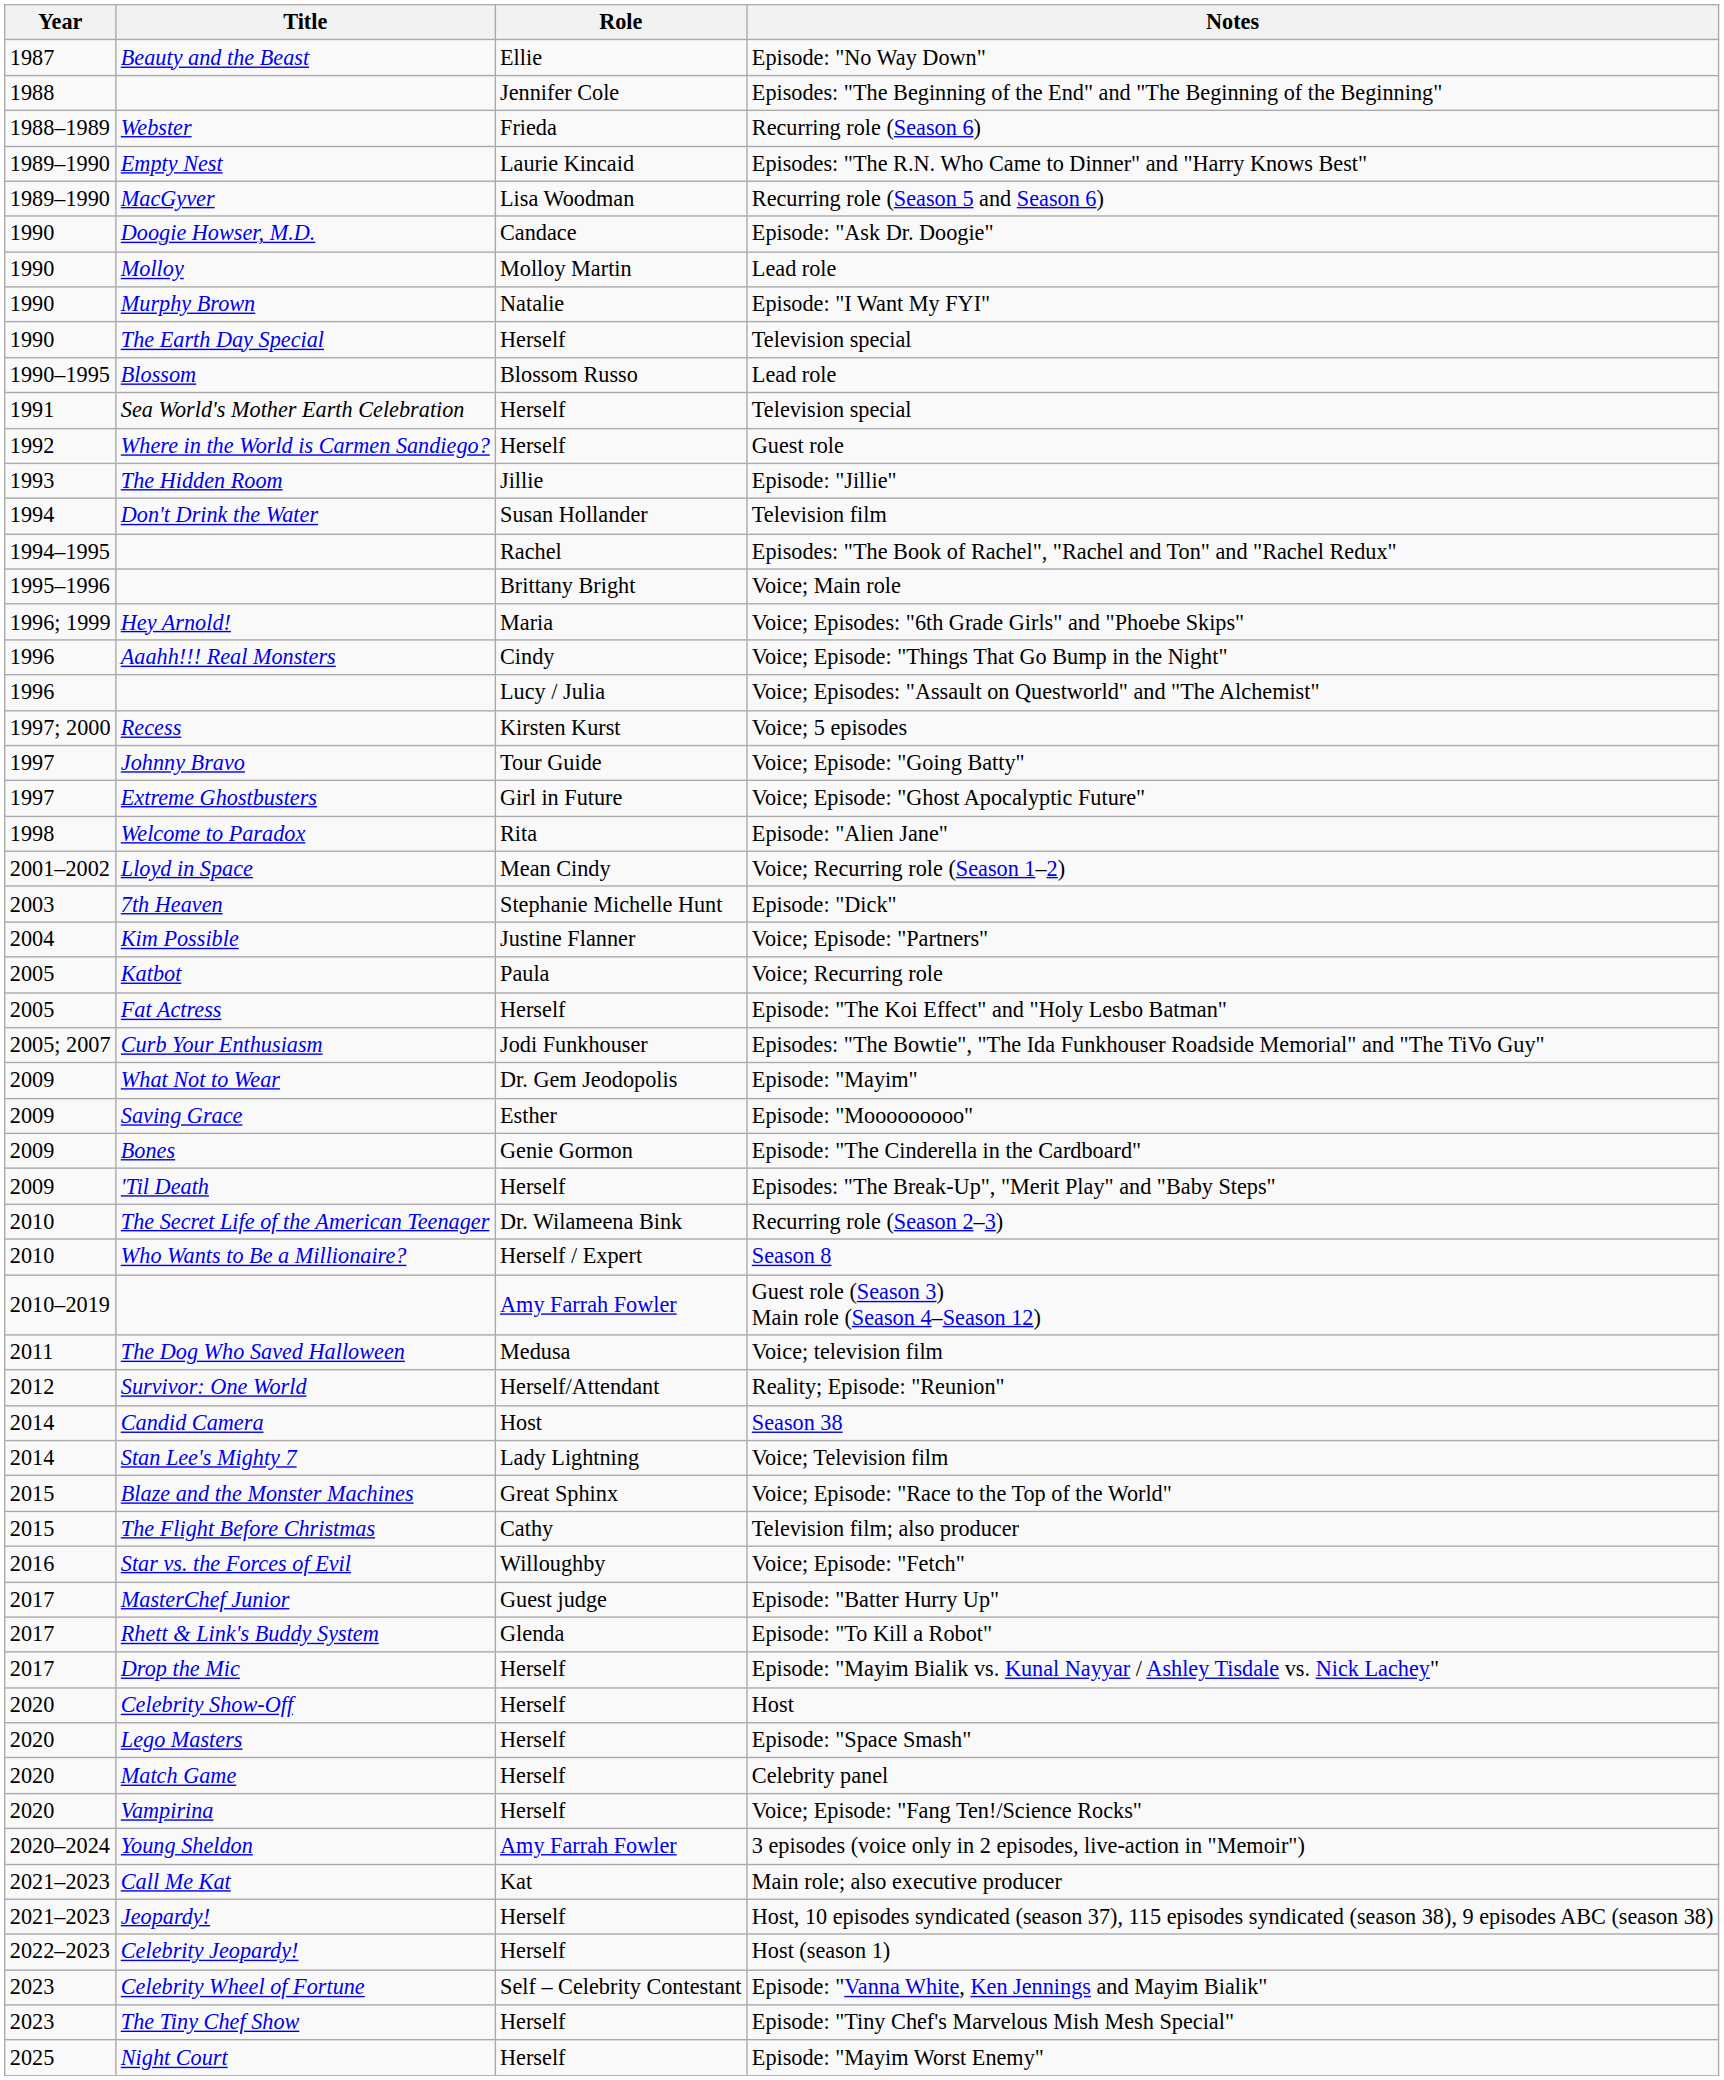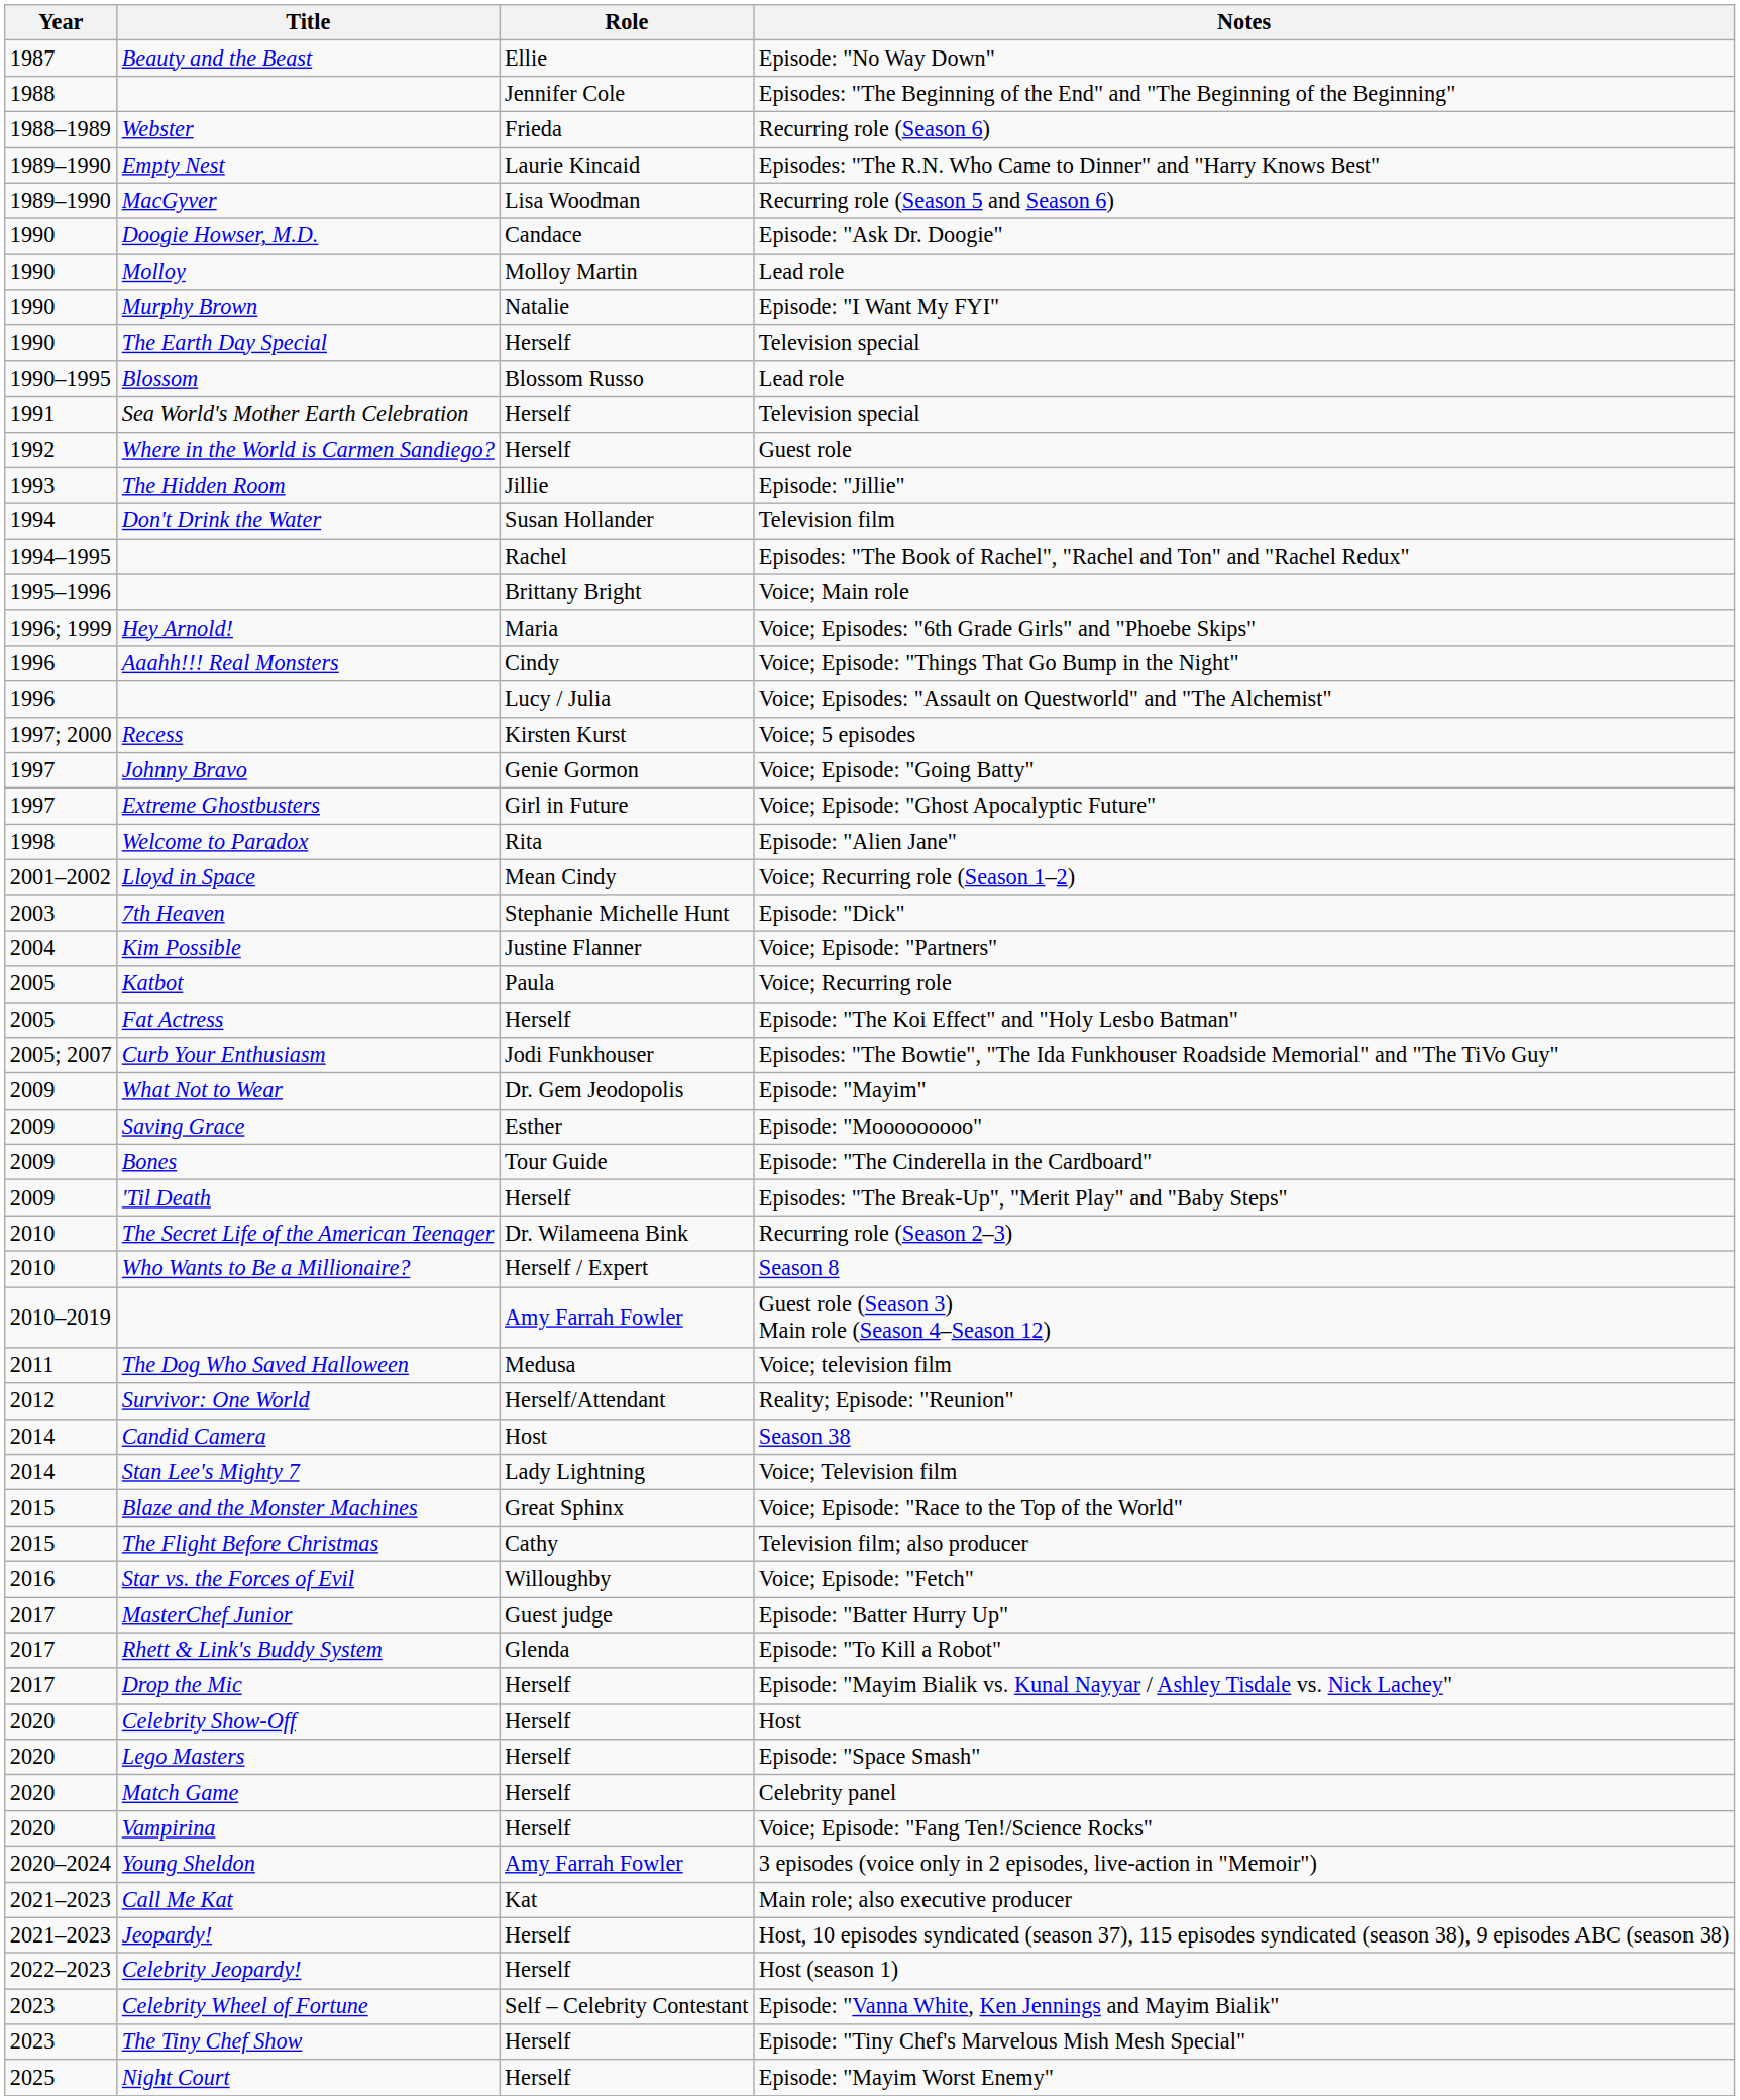 <table class="wikitable sortable">
 <tr>
 <th>Year</th>
 <th>Title</th>
 <th>Role</th>
 <th class="unsortable">Notes</th>
 </tr>
 <tr>
 <td>1987</td>
 <td><em><a href='#'>Beauty and the Beast</a></em></td>
 <td>Ellie</td>
 <td>Episode: "No Way Down"</td>
 </tr>
 <tr>
 <td>1988</td>
 <td><em></em></td>
 <td>Jennifer Cole</td>
 <td>Episodes: "The Beginning of the End" and "The Beginning of the Beginning"</td>
 </tr>
 <tr>
 <td>1988–1989</td>
 <td><em><a href='#'>Webster</a></em></td>
 <td>Frieda</td>
 <td>Recurring role (<a href='#'>Season 6</a>)</td>
 </tr>
 <tr>
 <td>1989–1990</td>
 <td><em><a href='#'>Empty Nest</a></em></td>
 <td>Laurie Kincaid</td>
 <td>Episodes: "The R.N. Who Came to Dinner" and "Harry Knows Best"</td>
 </tr>
 <tr>
 <td>1989–1990</td>
 <td><em><a href='#'>MacGyver</a></em></td>
 <td>Lisa Woodman</td>
 <td>Recurring role (<a href='#'>Season 5</a> and <a href='#'>Season 6</a>)</td>
 </tr>
 <tr>
 <td>1990</td>
 <td><em><a href='#'>Doogie Howser, M.D.</a></em></td>
 <td>Candace</td>
 <td>Episode: "Ask Dr. Doogie"</td>
 </tr>
 <tr>
 <td>1990</td>
 <td><em><a href='#'>Molloy</a></em></td>
 <td>Molloy Martin</td>
 <td>Lead role</td>
 </tr>
 <tr>
 <td>1990</td>
 <td><em><a href='#'>Murphy Brown</a></em></td>
 <td>Natalie</td>
 <td>Episode: "I Want My FYI"</td>
 </tr>
 <tr>
 <td>1990</td>
 <td><em><a href='#'>The Earth Day Special</a></em></td>
 <td>Herself</td>
 <td>Television special</td>
 </tr>
 <tr>
 <td>1990–1995</td>
 <td><em><a href='#'>Blossom</a></em></td>
 <td>Blossom Russo</td>
 <td>Lead role</td>
 </tr>
 <tr>
 <td>1991</td>
 <td><em>Sea World's Mother Earth Celebration</em></td>
 <td>Herself</td>
 <td>Television special</td>
 </tr>
 <tr>
 <td>1992</td>
 <td><em><a href='#'>Where in the World is Carmen Sandiego?</a></em></td>
 <td>Herself</td>
 <td>Guest role</td>
 </tr>
 <tr>
 <td>1993</td>
 <td><em><a href='#'>The Hidden Room</a></em></td>
 <td>Jillie</td>
 <td>Episode: "Jillie"</td>
 </tr>
 <tr>
 <td>1994</td>
 <td><em><a href='#'>Don't Drink the Water</a></em></td>
 <td>Susan Hollander</td>
 <td>Television film</td>
 </tr>
 <tr>
 <td>1994–1995</td>
 <td><em></em></td>
 <td>Rachel</td>
 <td>Episodes: "The Book of Rachel", "Rachel and Ton" and "Rachel Redux"</td>
 </tr>
 <tr>
 <td>1995–1996</td>
 <td><em></em></td>
 <td>Brittany Bright</td>
 <td>Voice; Main role</td>
 </tr>
 <tr>
 <td>1996; 1999</td>
 <td><em><a href='#'>Hey Arnold!</a></em></td>
 <td>Maria</td>
 <td>Voice; Episodes: "6th Grade Girls" and "Phoebe Skips"</td>
 </tr>
 <tr>
 <td>1996</td>
 <td><em><a href='#'>Aaahh!!! Real Monsters</a></em></td>
 <td>Cindy</td>
 <td>Voice; Episode: "Things That Go Bump in the Night"</td>
 </tr>
 <tr>
 <td>1996</td>
 <td><em></em></td>
 <td>Lucy / Julia</td>
 <td>Voice; Episodes: "Assault on Questworld" and "The Alchemist"</td>
 </tr>
 <tr>
 <td>1997; 2000</td>
 <td><em><a href='#'>Recess</a></em></td>
 <td>Kirsten Kurst</td>
 <td>Voice; 5 episodes</td>
 </tr>
 <tr>
 <td>1997</td>
 <td><em><a href='#'>Johnny Bravo</a></em></td>
-<td>Tour Guide</td>
+<td>Genie Gormon</td>
 <td>Voice; Episode: "Going Batty"</td>
 </tr>
 <tr>
 <td>1997</td>
 <td><em><a href='#'>Extreme Ghostbusters</a></em></td>
 <td>Girl in Future</td>
 <td>Voice; Episode: "Ghost Apocalyptic Future"</td>
 </tr>
 <tr>
 <td>1998</td>
 <td><em><a href='#'>Welcome to Paradox</a></em></td>
 <td>Rita</td>
 <td>Episode: "Alien Jane"</td>
 </tr>
 <tr>
 <td>2001–2002</td>
 <td><em><a href='#'>Lloyd in Space</a></em></td>
 <td>Mean Cindy</td>
 <td>Voice; Recurring role (<a href='#'>Season 1</a>–<a href='#'>2</a>)</td>
 </tr>
 <tr>
 <td>2003</td>
 <td><em><a href='#'>7th Heaven</a></em></td>
 <td>Stephanie Michelle Hunt</td>
 <td>Episode: "Dick"</td>
 </tr>
 <tr>
 <td>2004</td>
 <td><em><a href='#'>Kim Possible</a></em></td>
 <td>Justine Flanner</td>
 <td>Voice; Episode: "Partners"</td>
 </tr>
 <tr>
 <td>2005</td>
 <td><em><a href='#'>Katbot</a></em></td>
 <td>Paula</td>
 <td>Voice; Recurring role</td>
 </tr>
 <tr>
 <td>2005</td>
 <td><em><a href='#'>Fat Actress</a></em></td>
 <td>Herself</td>
 <td>Episode: "The Koi Effect" and "Holy Lesbo Batman"</td>
 </tr>
 <tr>
 <td>2005; 2007</td>
 <td><em><a href='#'>Curb Your Enthusiasm</a></em></td>
 <td>Jodi Funkhouser</td>
 <td>Episodes: "The Bowtie", "The Ida Funkhouser Roadside Memorial" and "The TiVo Guy"</td>
 </tr>
 <tr>
 <td>2009</td>
 <td><em><a href='#'>What Not to Wear</a></em></td>
 <td>Dr. Gem Jeodopolis</td>
 <td>Episode: "Mayim"</td>
 </tr>
 <tr>
 <td>2009</td>
 <td><em><a href='#'>Saving Grace</a></em></td>
 <td>Esther</td>
 <td>Episode: "Mooooooooo"</td>
 </tr>
 <tr>
 <td>2009</td>
 <td><em><a href='#'>Bones</a></em></td>
-<td>Genie Gormon</td>
+<td>Tour Guide</td>
 <td>Episode: "The Cinderella in the Cardboard"</td>
 </tr>
 <tr>
 <td>2009</td>
 <td><em><a href='#'>'Til Death</a></em></td>
 <td>Herself</td>
 <td>Episodes: "The Break-Up", "Merit Play" and "Baby Steps"</td>
 </tr>
 <tr>
 <td>2010</td>
 <td><em><a href='#'>The Secret Life of the American Teenager</a></em></td>
 <td>Dr. Wilameena Bink</td>
 <td>Recurring role (<a href='#'>Season 2</a>–<a href='#'>3</a>)</td>
 </tr>
 <tr>
 <td>2010</td>
 <td><em><a href='#'>Who Wants to Be a Millionaire?</a></em></td>
 <td>Herself / Expert</td>
 <td><a href='#'>Season 8</a></td>
 </tr>
 <tr>
 <td>2010–2019</td>
 <td><em></em></td>
 <td><a href='#'>Amy Farrah Fowler</a></td>
 <td>Guest role (<a href='#'>Season 3</a>)<br>Main role (<a href='#'>Season 4</a>–<a href='#'>Season 12</a>)</td>
 </tr>
 <tr>
 <td>2011</td>
 <td><a href='#'><em>The Dog Who Saved Halloween</em></a></td>
 <td>Medusa</td>
 <td>Voice; television film</td>
 </tr>
 <tr>
 <td>2012</td>
 <td><em><a href='#'>Survivor: One World</a></em></td>
 <td>Herself/Attendant</td>
 <td>Reality; Episode: "Reunion"</td>
 </tr>
 <tr>
 <td>2014</td>
 <td><em><a href='#'>Candid Camera</a></em></td>
 <td>Host</td>
 <td><a href='#'>Season 38</a></td>
 </tr>
 <tr>
 <td>2014</td>
 <td><em><a href='#'>Stan Lee's Mighty 7</a></em></td>
 <td>Lady Lightning</td>
 <td>Voice; Television film</td>
 </tr>
 <tr>
 <td>2015</td>
 <td><em><a href='#'>Blaze and the Monster Machines</a></em></td>
 <td>Great Sphinx</td>
 <td>Voice; Episode: "Race to the Top of the World"</td>
 </tr>
 <tr>
 <td>2015</td>
 <td><em><a href='#'>The Flight Before Christmas</a></em></td>
 <td>Cathy</td>
 <td>Television film; also producer</td>
 </tr>
 <tr>
 <td>2016</td>
 <td><em><a href='#'>Star vs. the Forces of Evil</a></em></td>
 <td>Willoughby</td>
 <td>Voice; Episode: "Fetch"</td>
 </tr>
 <tr>
 <td>2017</td>
 <td><em><a href='#'>MasterChef Junior</a></em></td>
 <td>Guest judge</td>
 <td>Episode: "Batter Hurry Up"</td>
 </tr>
 <tr>
 <td>2017</td>
 <td><em><a href='#'>Rhett & Link's Buddy System</a></em></td>
 <td>Glenda</td>
 <td>Episode: "To Kill a Robot"</td>
 </tr>
 <tr>
 <td>2017</td>
 <td><em><a href='#'>Drop the Mic</a></em></td>
 <td>Herself</td>
 <td>Episode: "Mayim Bialik vs. <a href='#'>Kunal Nayyar</a> / <a href='#'>Ashley Tisdale</a> vs. <a href='#'>Nick Lachey</a>"</td>
 </tr>
 <tr>
 <td>2020</td>
 <td><em><a href='#'>Celebrity Show-Off</a></em></td>
 <td>Herself</td>
 <td>Host</td>
 </tr>
 <tr>
 <td>2020</td>
 <td><em><a href='#'>Lego Masters</a></em></td>
 <td>Herself</td>
 <td>Episode: "Space Smash"</td>
 </tr>
 <tr>
 <td>2020</td>
 <td><em><a href='#'>Match Game</a></em></td>
 <td>Herself</td>
 <td>Celebrity panel</td>
 </tr>
 <tr>
 <td>2020</td>
 <td><em><a href='#'>Vampirina</a></em></td>
 <td>Herself</td>
 <td>Voice; Episode: "Fang Ten!/Science Rocks"</td>
 </tr>
 <tr>
 <td>2020–2024</td>
 <td><em><a href='#'>Young Sheldon</a></em></td>
 <td><a href='#'>Amy Farrah Fowler</a></td>
 <td>3 episodes (voice only in 2 episodes, live-action in "Memoir")</td>
 </tr>
 <tr>
 <td>2021–2023</td>
 <td><em><a href='#'>Call Me Kat</a></em></td>
 <td>Kat</td>
 <td>Main role; also executive producer</td>
 </tr>
 <tr>
 <td>2021–2023</td>
 <td><em><a href='#'>Jeopardy!</a></em></td>
 <td>Herself</td>
 <td>Host, 10 episodes syndicated (season 37), 115 episodes syndicated (season 38), 9 episodes ABC (season 38)</td>
 </tr>
 <tr>
 <td>2022–2023</td>
 <td><em><a href='#'>Celebrity Jeopardy!</a></em></td>
 <td>Herself</td>
 <td>Host (season 1)</td>
 </tr>
 <tr>
 <td>2023</td>
 <td><em><a href='#'>Celebrity Wheel of Fortune</a></em></td>
 <td>Self – Celebrity Contestant</td>
 <td>Episode: "<a href='#'>Vanna White</a>, <a href='#'>Ken Jennings</a> and Mayim Bialik"</td>
 </tr>
 <tr>
 <td>2023</td>
 <td><em><a href='#'>The Tiny Chef Show</a></em></td>
 <td>Herself</td>
 <td>Episode: "Tiny Chef's Marvelous Mish Mesh Special"</td>
 </tr>
 <tr>
 <td>2025</td>
 <td><em><a href='#'>Night Court</a></em></td>
 <td>Herself</td>
 <td>Episode: "Mayim Worst Enemy"</td>
 </tr>
 </table>
